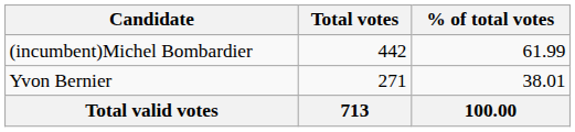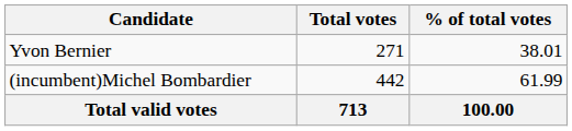 <table class="wikitable" width="475">
 <tr>
 <th align="left">Candidate</th>
 <th align="right">Total votes</th>
 <th align="right">% of total votes</th>
 </tr>
 <tr>
+<td align="left">Yvon Bernier</td>
+<td align="right">271</td>
+<td align="right">38.01</td>
+</tr>
+<tr>
 <td align="left">(incumbent)Michel Bombardier</td>
 <td align="right">442</td>
 <td align="right">61.99</td>
-</tr>
-<tr>
-<td align="left">Yvon Bernier</td>
-<td align="right">271</td>
-<td align="right">38.01</td>
 </tr>
 <tr bgcolor="#EEEEEE">
 <th align="left">Total valid votes</th>
 <th align="right"><strong>713</strong></th>
 <th align="right"><strong>100.00</strong></th>
 </tr>
 </table>
